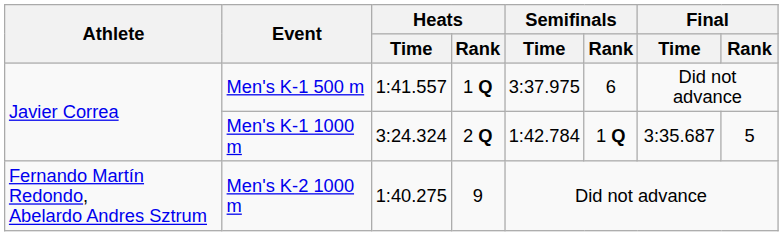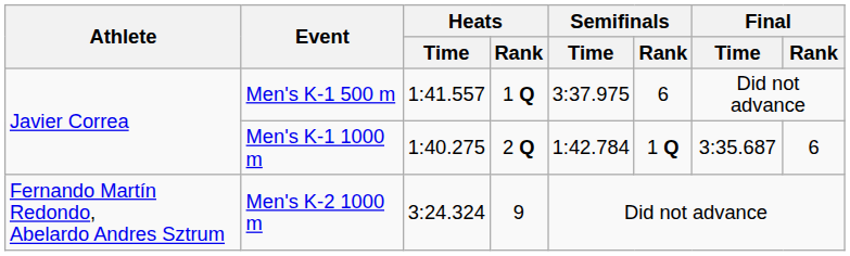 <table class=wikitable style="font-size:90%">
 <tr>
 <th rowspan="2">Athlete</th>
 <th rowspan="2">Event</th>
 <th colspan="2">Heats</th>
 <th colspan="2">Semifinals</th>
 <th colspan="2">Final</th>
 </tr>
 <tr>
 <th>Time</th>
 <th>Rank</th>
 <th>Time</th>
 <th>Rank</th>
 <th>Time</th>
 <th>Rank</th>
 </tr>
 <tr>
 <td rowspan="2"><a href='#'>Javier Correa</a></td>
 <td><a href='#'>Men's K-1 500 m</a></td>
 <td style="text-align:center;">1:41.557</td>
 <td style="text-align:center;">1 <strong>Q</strong></td>
 <td style="text-align:center;">3:37.975</td>
 <td style="text-align:center;">6</td>
 <td style="text-align:center;" colspan="2">Did not advance</td>
 </tr>
 <tr>
 <td><a href='#'>Men's K-1 1000 m</a></td>
-<td style="text-align:center;">3:24.324</td>
+<td style="text-align:center;">1:40.275</td>
 <td style="text-align:center;">2 <strong>Q</strong></td>
 <td style="text-align:center;">1:42.784</td>
 <td style="text-align:center;">1 <strong>Q</strong></td>
 <td style="text-align:center;">3:35.687</td>
-<td style="text-align:center;">5</td>
+<td style="text-align:center;">6</td>
 </tr>
 <tr>
 <td><a href='#'>Fernando Martín Redondo</a>,<br><a href='#'>Abelardo Andres Sztrum</a></td>
 <td><a href='#'>Men's K-2 1000 m</a></td>
-<td style="text-align:center;">1:40.275</td>
+<td style="text-align:center;">3:24.324</td>
 <td style="text-align:center;">9</td>
 <td style="text-align:center;" colspan="4">Did not advance</td>
 </tr>
 </table>
